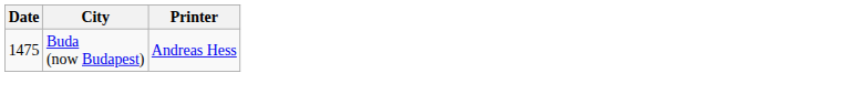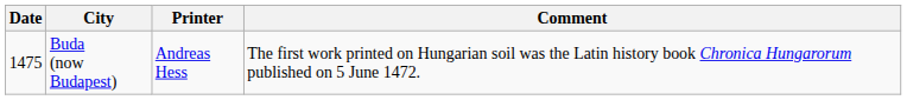 <table class="wikitable">
 <tr>
 <th>Date</th>
 <th>City</th>
 <th>Printer</th>
+<th>Comment</th>
 </tr>
 <tr>
 <td>1475</td>
 <td><a href='#'>Buda</a> <br>(now <a href='#'>Budapest</a>)</td>
 <td><a href='#'>Andreas Hess</a></td>
+<td>The first work printed on Hungarian soil was the Latin history book <em><a href='#'>Chronica Hungarorum</a></em> published on 5 June 1472.</td>
 </tr>
 </table>
